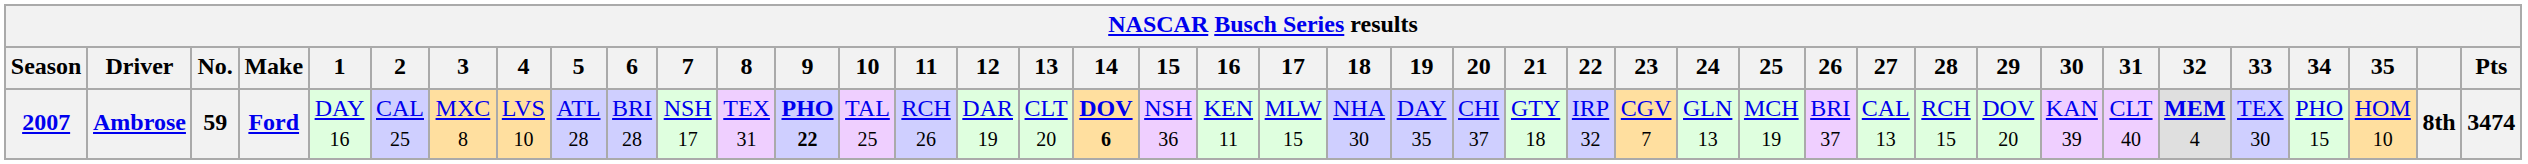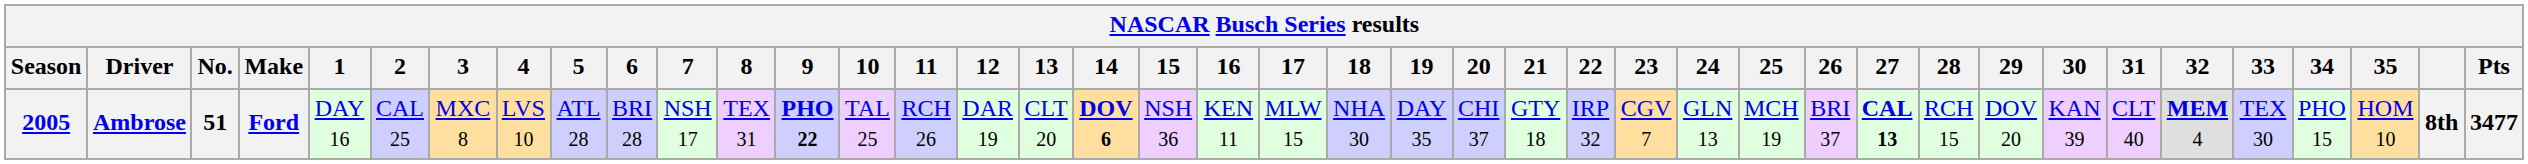 <table class="wikitable" style="text-align:center; font-size:75%">
 <tr>
 <th colspan=42><a href='#'>NASCAR</a> <a href='#'>Busch Series</a> results</th>
 </tr>
 <tr>
 <th>Season</th>
 <th>Driver</th>
 <th>No.</th>
 <th>Make</th>
 <th>1</th>
 <th>2</th>
 <th>3</th>
 <th>4</th>
 <th>5</th>
 <th>6</th>
 <th>7</th>
 <th>8</th>
 <th>9</th>
 <th>10</th>
 <th>11</th>
 <th>12</th>
 <th>13</th>
 <th>14</th>
 <th>15</th>
 <th>16</th>
 <th>17</th>
 <th>18</th>
 <th>19</th>
 <th>20</th>
 <th>21</th>
 <th>22</th>
 <th>23</th>
 <th>24</th>
 <th>25</th>
 <th>26</th>
 <th>27</th>
 <th>28</th>
 <th>29</th>
 <th>30</th>
 <th>31</th>
 <th>32</th>
 <th>33</th>
 <th>34</th>
 <th>35</th>
 <th></th>
 <th>Pts</th>
 </tr>
 <tr>
-<th><a href='#'>2007</a></th>
+<th><a href='#'>2005</a></th>
 <th> <a href='#'>Ambrose</a></th>
-<th>59</th>
+<th>51</th>
 <th><a href='#'>Ford</a></th>
 <td style="background:#DFFFDF;"><a href='#'>DAY</a><br><small>16</small></td>
 <td style="background:#CFCFFF;"><a href='#'>CAL</a><br><small>25</small></td>
 <td style="background:#FFDF9F;"><a href='#'>MXC</a><br><small>8</small></td>
 <td style="background:#FFDF9F;"><a href='#'>LVS</a><br><small>10</small></td>
 <td style="background:#CFCFFF;"><a href='#'>ATL</a><br><small>28</small></td>
 <td style="background:#CFCFFF;"><a href='#'>BRI</a><br><small>28</small></td>
 <td style="background:#DFFFDF;"><a href='#'>NSH</a><br><small>17</small></td>
 <td style="background:#EFCFFF;"><a href='#'>TEX</a><br><small>31</small></td>
 <td style="background:#CFCFFF;"><strong><a href='#'>PHO</a><br><small>22</small></strong></td>
 <td style="background:#EFCFFF;"><a href='#'>TAL</a><br><small>25</small></td>
 <td style="background:#CFCFFF;"><a href='#'>RCH</a><br><small>26</small></td>
 <td style="background:#DFFFDF;"><a href='#'>DAR</a><br><small>19</small></td>
 <td style="background:#DFFFDF;"><a href='#'>CLT</a><br><small>20</small></td>
 <td style="background:#FFDF9F;"><strong><a href='#'>DOV</a><br><small>6</small></strong></td>
 <td style="background:#EFCFFF;"><a href='#'>NSH</a><br><small>36</small></td>
 <td style="background:#DFFFDF;"><a href='#'>KEN</a><br><small>11</small></td>
 <td style="background:#DFFFDF;"><a href='#'>MLW</a><br><small>15</small></td>
 <td style="background:#CFCFFF;"><a href='#'>NHA</a><br><small>30</small></td>
 <td style="background:#CFCFFF;"><a href='#'>DAY</a><br><small>35</small></td>
 <td style="background:#CFCFFF;"><a href='#'>CHI</a><br><small>37</small></td>
 <td style="background:#DFFFDF;"><a href='#'>GTY</a><br><small>18</small></td>
 <td style="background:#CFCFFF;"><a href='#'>IRP</a><br><small>32</small></td>
 <td style="background:#FFDF9F;"><a href='#'>CGV</a><br><small>7</small></td>
 <td style="background:#DFFFDF;"><a href='#'>GLN</a><br><small>13</small></td>
 <td style="background:#DFFFDF;"><a href='#'>MCH</a><br><small>19</small></td>
 <td style="background:#EFCFFF;"><a href='#'>BRI</a><br><small>37</small></td>
-<td style="background:#DFFFDF;"><a href='#'>CAL</a><br><small>13</small></td>
+<td style="background:#DFFFDF;"><strong><a href='#'>CAL</a><br><small>13</small></strong></td>
 <td style="background:#DFFFDF;"><a href='#'>RCH</a><br><small>15</small></td>
 <td style="background:#DFFFDF;"><a href='#'>DOV</a><br><small>20</small></td>
 <td style="background:#EFCFFF;"><a href='#'>KAN</a><br><small>39</small></td>
 <td style="background:#EFCFFF;"><a href='#'>CLT</a><br><small>40</small></td>
 <td style="background:#DFDFDF;"><strong><a href='#'>MEM</a></strong><br><small>4</small></td>
 <td style="background:#CFCFFF;"><a href='#'>TEX</a><br><small>30</small></td>
 <td style="background:#DFFFDF;"><a href='#'>PHO</a><br><small>15</small></td>
 <td style="background:#FFDF9F;"><a href='#'>HOM</a><br><small>10</small></td>
 <th>8th</th>
-<th>3474</th>
+<th>3477</th>
 </tr>
 </table>
